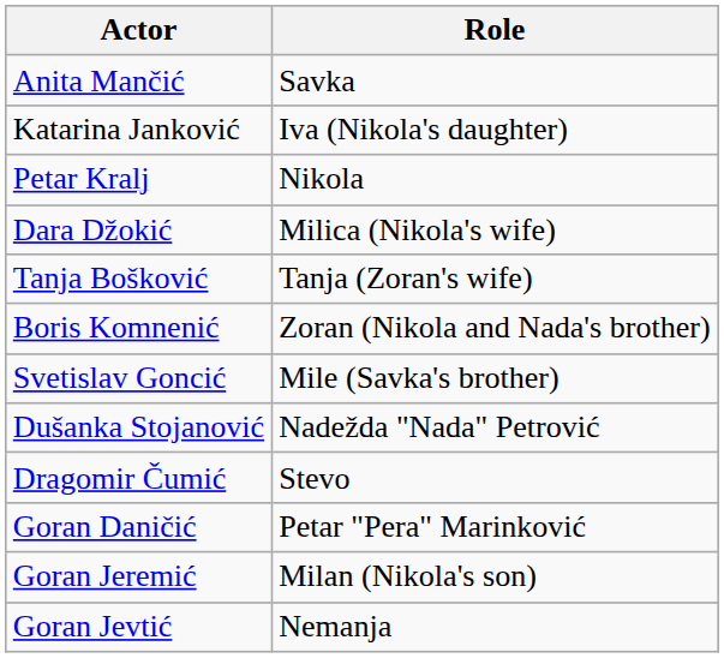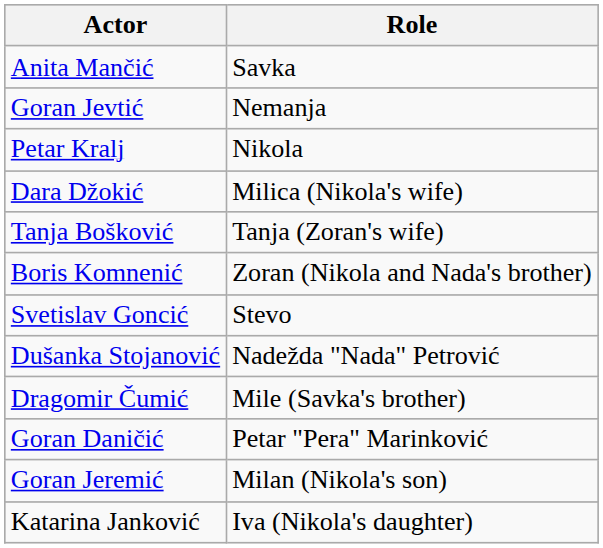 <table class="wikitable">
 <tr>
 <th>Actor</th>
 <th>Role</th>
 </tr>
 <tr>
 <td><a href='#'>Anita Mančić</a></td>
 <td>Savka</td>
 </tr>
 <tr>
-<td>Katarina Janković</td>
-<td>Iva (Nikola's daughter)</td>
+<td><a href='#'>Goran Jevtić</a></td>
+<td>Nemanja</td>
 </tr>
 <tr>
 <td><a href='#'>Petar Kralj</a></td>
 <td>Nikola</td>
 </tr>
 <tr>
 <td><a href='#'>Dara Džokić</a></td>
 <td>Milica (Nikola's wife)</td>
 </tr>
 <tr>
 <td><a href='#'>Tanja Bošković</a></td>
 <td>Tanja (Zoran's wife)</td>
 </tr>
 <tr>
 <td><a href='#'>Boris Komnenić</a></td>
 <td>Zoran (Nikola and Nada's brother)</td>
 </tr>
 <tr>
 <td><a href='#'>Svetislav Goncić</a></td>
-<td>Mile (Savka's brother)</td>
+<td>Stevo</td>
 </tr>
 <tr>
 <td><a href='#'>Dušanka Stojanović</a></td>
 <td>Nadežda "Nada" Petrović</td>
 </tr>
 <tr>
 <td><a href='#'>Dragomir Čumić</a></td>
-<td>Stevo</td>
+<td>Mile (Savka's brother)</td>
 </tr>
 <tr>
 <td><a href='#'>Goran Daničić</a></td>
 <td>Petar "Pera" Marinković</td>
 </tr>
 <tr>
 <td><a href='#'>Goran Jeremić</a></td>
 <td>Milan (Nikola's son)</td>
 </tr>
 <tr>
-<td><a href='#'>Goran Jevtić</a></td>
-<td>Nemanja</td>
+<td>Katarina Janković</td>
+<td>Iva (Nikola's daughter)</td>
 </tr>
 </table>
